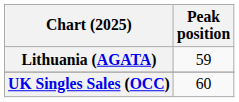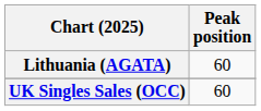 <table class="wikitable sortable plainrowheaders" style="text-align:center">
 <tr>
 <th scope="col">Chart (2025)</th>
 <th scope="col">Peak<br>position</th>
 </tr>
 <tr>
 <th scope="row">Lithuania (<a href='#'>AGATA</a>)</th>
-<td>59</td>
+<td>60</td>
 </tr>
 <tr>
 </tr>
 <tr>
 <th scope="row"><a href='#'>UK Singles Sales</a> (<a href='#'>OCC</a>)</th>
 <td>60</td>
 </tr>
 </table>
